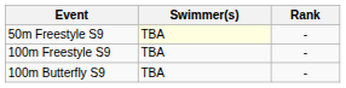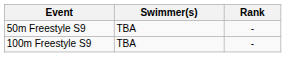 <table class=wikitable style="font-size:90%">
 <tr>
 <th width=150>Event</th>
 <th width=150>Swimmer(s)</th>
 <th width=75>Rank</th>
 </tr>
 <tr>
 <td>50m Freestyle S9</td>
-<td style="background: lightyellow;">TBA</td>
+<td>TBA</td>
 <td align="center">-</td>
 </tr>
 <tr>
 <td>100m Freestyle S9</td>
 <td>TBA</td>
 <td align="center">-</td>
 </tr>
-<tr>
-<td>100m Butterfly S9</td>
-<td>TBA</td>
-<td align="center">-</td>
-</tr>
 </table>
